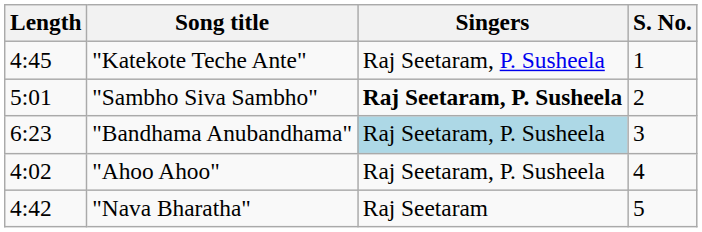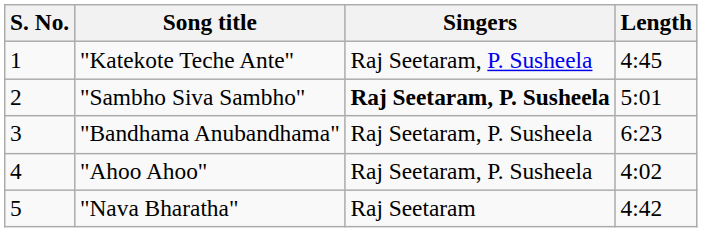 <table class="wikitable">
 <tr>
-<th>Length</th>
+<th>S. No.</th>
 <th>Song title</th>
 <th>Singers</th>
-<th>S. No.</th>
+<th>Length</th>
 </tr>
 <tr>
-<td>4:45</td>
+<td>1</td>
 <td>"Katekote Teche Ante"</td>
 <td>Raj Seetaram, <a href='#'>P. Susheela</a></td>
-<td>1</td>
+<td>4:45</td>
 </tr>
 <tr>
-<td>5:01</td>
+<td>2</td>
 <td>"Sambho Siva Sambho"</td>
 <td><strong>Raj Seetaram, P. Susheela</strong></td>
-<td>2</td>
+<td>5:01</td>
 </tr>
 <tr>
+<td>3</td>
+<td>"Bandhama Anubandhama"</td>
+<td>Raj Seetaram, P. Susheela</td>
 <td>6:23</td>
-<td>"Bandhama Anubandhama"</td>
-<td style="background: lightblue;">Raj Seetaram, P. Susheela</td>
-<td>3</td>
 </tr>
 <tr>
-<td>4:02</td>
+<td>4</td>
 <td>"Ahoo Ahoo"</td>
 <td>Raj Seetaram, P. Susheela</td>
-<td>4</td>
+<td>4:02</td>
 </tr>
 <tr>
-<td>4:42</td>
+<td>5</td>
 <td>"Nava Bharatha"</td>
 <td>Raj Seetaram</td>
-<td>5</td>
+<td>4:42</td>
 </tr>
 </table>
